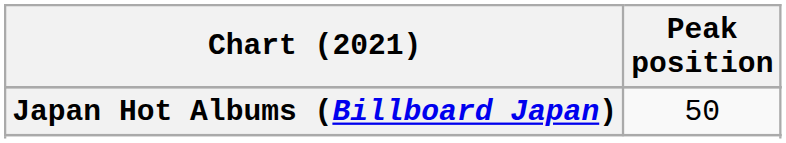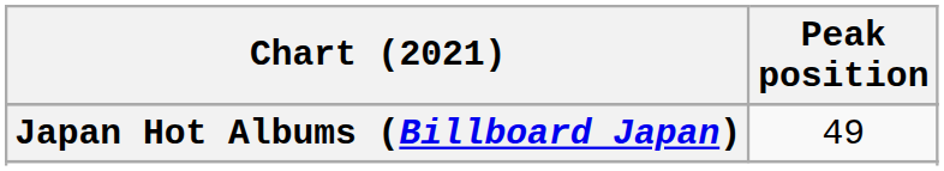 <table class="wikitable sortable plainrowheaders" style="text-align:center">
 <tr>
 <th scope="col">Chart (2021)</th>
 <th scope="col">Peak<br>position</th>
 </tr>
 <tr>
 </tr>
 <tr>
 </tr>
 <tr>
 </tr>
 <tr>
 </tr>
 <tr>
 </tr>
 <tr>
 </tr>
 <tr>
 <th scope="row">Japan Hot Albums (<em><a href='#'>Billboard Japan</a></em>)</th>
-<td>50</td>
+<td>49</td>
 </tr>
 <tr>
 </tr>
 <tr>
 </tr>
 <tr>
 </tr>
 <tr>
 </tr>
 <tr>
 </tr>
 <tr>
 </tr>
 <tr>
 </tr>
 </table>
